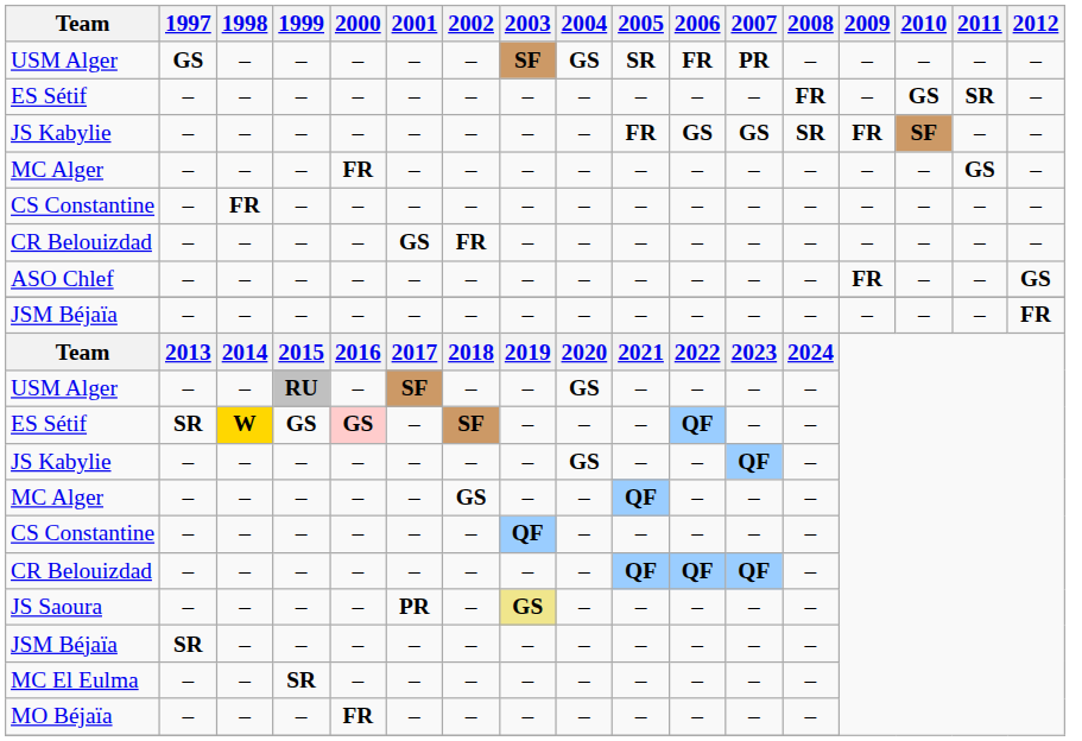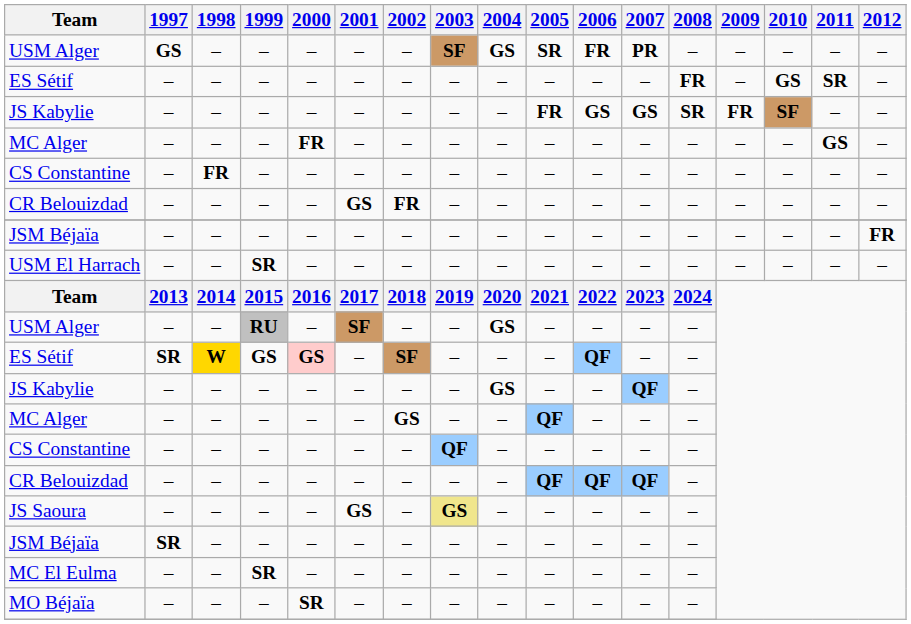 <table class="wikitable" style="text-align: center">
 <tr>
 <th>Team</th>
 <th><a href='#'>1997</a></th>
 <th><a href='#'>1998</a></th>
 <th><a href='#'>1999</a></th>
 <th><a href='#'>2000</a></th>
 <th><a href='#'>2001</a></th>
 <th><a href='#'>2002</a></th>
 <th><a href='#'>2003</a></th>
 <th><a href='#'>2004</a></th>
 <th><a href='#'>2005</a></th>
 <th><a href='#'>2006</a></th>
 <th><a href='#'>2007</a></th>
 <th><a href='#'>2008</a></th>
 <th><a href='#'>2009</a></th>
 <th><a href='#'>2010</a></th>
 <th><a href='#'>2011</a></th>
 <th><a href='#'>2012</a></th>
 </tr>
 <tr>
 <td align=left><a href='#'>USM Alger</a></td>
 <td><strong>GS</strong></td>
 <td>–</td>
 <td>–</td>
 <td>–</td>
 <td>–</td>
 <td>–</td>
 <td style="background:#c96;"><strong>SF</strong></td>
 <td><strong>GS</strong></td>
 <td><strong>SR</strong></td>
 <td><strong>FR</strong></td>
 <td><strong>PR</strong></td>
 <td>–</td>
 <td>–</td>
 <td>–</td>
 <td>–</td>
 <td>–</td>
 </tr>
 <tr>
 <td align=left><a href='#'>ES Sétif</a></td>
 <td>–</td>
 <td>–</td>
 <td>–</td>
 <td>–</td>
 <td>–</td>
 <td>–</td>
 <td>–</td>
 <td>–</td>
 <td>–</td>
 <td>–</td>
 <td>–</td>
 <td><strong>FR</strong></td>
 <td>–</td>
 <td><strong>GS</strong></td>
 <td><strong>SR</strong></td>
 <td>–</td>
 </tr>
 <tr>
 <td align=left><a href='#'>JS Kabylie</a></td>
 <td>–</td>
 <td>–</td>
 <td>–</td>
 <td>–</td>
 <td>–</td>
 <td>–</td>
 <td>–</td>
 <td>–</td>
 <td><strong>FR</strong></td>
 <td><strong>GS</strong></td>
 <td><strong>GS</strong></td>
 <td><strong>SR</strong></td>
 <td><strong>FR</strong></td>
 <td style="background:#c96;"><strong>SF</strong></td>
 <td>–</td>
 <td>–</td>
 </tr>
 <tr>
 <td align=left><a href='#'>MC Alger</a></td>
 <td>–</td>
 <td>–</td>
 <td>–</td>
 <td><strong>FR</strong></td>
 <td>–</td>
 <td>–</td>
 <td>–</td>
 <td>–</td>
 <td>–</td>
 <td>–</td>
 <td>–</td>
 <td>–</td>
 <td>–</td>
 <td>–</td>
 <td><strong>GS</strong></td>
 <td>–</td>
 </tr>
 <tr>
 <td align=left><a href='#'>CS Constantine</a></td>
 <td>–</td>
 <td><strong>FR</strong></td>
 <td>–</td>
 <td>–</td>
 <td>–</td>
 <td>–</td>
 <td>–</td>
 <td>–</td>
 <td>–</td>
 <td>–</td>
 <td>–</td>
 <td>–</td>
 <td>–</td>
 <td>–</td>
 <td>–</td>
 <td>–</td>
 </tr>
 <tr>
 <td align=left><a href='#'>CR Belouizdad</a></td>
 <td>–</td>
 <td>–</td>
 <td>–</td>
 <td>–</td>
 <td><strong>GS</strong></td>
 <td><strong>FR</strong></td>
 <td>–</td>
 <td>–</td>
 <td>–</td>
 <td>–</td>
 <td>–</td>
 <td>–</td>
 <td>–</td>
 <td>–</td>
 <td>–</td>
 <td>–</td>
 </tr>
 <tr>
-<td align=left><a href='#'>ASO Chlef</a></td>
-<td>–</td>
-<td>–</td>
-<td>–</td>
-<td>–</td>
-<td>–</td>
-<td>–</td>
-<td>–</td>
-<td>–</td>
-<td>–</td>
-<td>–</td>
-<td>–</td>
-<td>–</td>
-<td><strong>FR</strong></td>
-<td>–</td>
-<td>–</td>
-<td><strong>GS</strong></td>
-</tr>
-<tr>
 </tr>
 <tr>
 <td align=left><a href='#'>JSM Béjaïa</a></td>
 <td>–</td>
 <td>–</td>
 <td>–</td>
 <td>–</td>
 <td>–</td>
 <td>–</td>
 <td>–</td>
 <td>–</td>
 <td>–</td>
 <td>–</td>
 <td>–</td>
 <td>–</td>
 <td>–</td>
 <td>–</td>
 <td>–</td>
 <td><strong>FR</strong></td>
+</tr>
+<tr>
+<td align=left><a href='#'>USM El Harrach</a></td>
+<td>–</td>
+<td>–</td>
+<td><strong>SR</strong></td>
+<td>–</td>
+<td>–</td>
+<td>–</td>
+<td>–</td>
+<td>–</td>
+<td>–</td>
+<td>–</td>
+<td>–</td>
+<td>–</td>
+<td>–</td>
+<td>–</td>
+<td>–</td>
+<td>–</td>
 </tr>
 <tr>
 <th>Team</th>
 <th><a href='#'>2013</a></th>
 <th><a href='#'>2014</a></th>
 <th><a href='#'>2015</a></th>
 <th><a href='#'>2016</a></th>
 <th><a href='#'>2017</a></th>
 <th><a href='#'>2018</a></th>
 <th><a href='#'>2019</a></th>
 <th><a href='#'>2020</a></th>
 <th><a href='#'>2021</a></th>
 <th><a href='#'>2022</a></th>
 <th><a href='#'>2023</a></th>
 <th><a href='#'>2024</a></th>
 </tr>
 <tr>
 <td align=left><a href='#'>USM Alger</a></td>
 <td>–</td>
 <td>–</td>
 <td style="background:silver;"><strong>RU</strong></td>
 <td>–</td>
 <td style="background:#c96;"><strong>SF</strong></td>
 <td>–</td>
 <td>–</td>
 <td><strong>GS</strong></td>
 <td>–</td>
 <td>–</td>
 <td>–</td>
 <td>–</td>
 </tr>
 <tr>
 <td align=left><a href='#'>ES Sétif</a></td>
 <td><strong>SR</strong></td>
 <td style="background:gold;"><strong>W</strong></td>
 <td><strong>GS</strong></td>
 <td style="background:#ffcccc;"><strong>GS</strong></td>
 <td>–</td>
 <td style="background:#c96;"><strong>SF</strong></td>
 <td>–</td>
 <td>–</td>
 <td>–</td>
 <td style="background:#9acdff;"><strong>QF</strong></td>
 <td>–</td>
 <td>–</td>
 </tr>
 <tr>
 <td align=left><a href='#'>JS Kabylie</a></td>
 <td>–</td>
 <td>–</td>
 <td>–</td>
 <td>–</td>
 <td>–</td>
 <td>–</td>
 <td>–</td>
 <td><strong>GS</strong></td>
 <td>–</td>
 <td>–</td>
 <td style="background:#9acdff;"><strong>QF</strong></td>
 <td>–</td>
 </tr>
 <tr>
 <td align=left><a href='#'>MC Alger</a></td>
 <td>–</td>
 <td>–</td>
 <td>–</td>
 <td>–</td>
 <td>–</td>
 <td><strong>GS</strong></td>
 <td>–</td>
 <td>–</td>
 <td style="background:#9acdff;"><strong>QF</strong></td>
 <td>–</td>
 <td>–</td>
 <td>–</td>
 </tr>
 <tr>
 <td align=left><a href='#'>CS Constantine</a></td>
 <td>–</td>
 <td>–</td>
 <td>–</td>
 <td>–</td>
 <td>–</td>
 <td>–</td>
 <td style="background:#9acdff;"><strong>QF</strong></td>
 <td>–</td>
 <td>–</td>
 <td>–</td>
 <td>–</td>
 <td>–</td>
 </tr>
 <tr>
 <td align=left><a href='#'>CR Belouizdad</a></td>
 <td>–</td>
 <td>–</td>
 <td>–</td>
 <td>–</td>
 <td>–</td>
 <td>–</td>
 <td>–</td>
 <td>–</td>
 <td style="background:#9acdff;"><strong>QF</strong></td>
 <td style="background:#9acdff;"><strong>QF</strong></td>
 <td style="background:#9acdff;"><strong>QF</strong></td>
 <td>–</td>
 </tr>
 <tr>
 <td align=left><a href='#'>JS Saoura</a></td>
 <td>–</td>
 <td>–</td>
 <td>–</td>
 <td>–</td>
-<td><strong>PR</strong></td>
+<td><strong>GS</strong></td>
 <td>–</td>
 <td style="background: khaki;"><strong>GS</strong></td>
 <td>–</td>
 <td>–</td>
 <td>–</td>
 <td>–</td>
 <td>–</td>
 </tr>
 <tr>
 <td align=left><a href='#'>JSM Béjaïa</a></td>
 <td><strong>SR</strong></td>
 <td>–</td>
 <td>–</td>
 <td>–</td>
 <td>–</td>
 <td>–</td>
 <td>–</td>
 <td>–</td>
 <td>–</td>
 <td>–</td>
 <td>–</td>
 <td>–</td>
 </tr>
 <tr>
 <td align=left><a href='#'>MC El Eulma</a></td>
 <td>–</td>
 <td>–</td>
 <td><strong>SR</strong></td>
 <td>–</td>
 <td>–</td>
 <td>–</td>
 <td>–</td>
 <td>–</td>
 <td>–</td>
 <td>–</td>
 <td>–</td>
 <td>–</td>
 </tr>
 <tr>
 <td align=left><a href='#'>MO Béjaïa</a></td>
 <td>–</td>
 <td>–</td>
 <td>–</td>
-<td><strong>FR</strong></td>
+<td><strong>SR</strong></td>
 <td>–</td>
 <td>–</td>
 <td>–</td>
 <td>–</td>
 <td>–</td>
 <td>–</td>
 <td>–</td>
 <td>–</td>
 </tr>
 <tr>
 </tr>
 </table>
